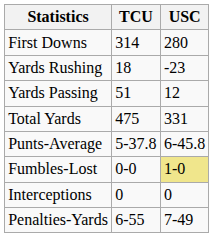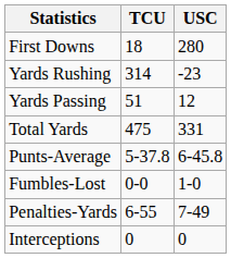 <table class="wikitable">
 <tr>
 <th>Statistics</th>
 <th>TCU</th>
 <th>USC</th>
 </tr>
 <tr>
 <td>First Downs</td>
-<td>314</td>
+<td>18</td>
 <td>280</td>
 </tr>
 <tr>
 <td>Yards Rushing</td>
-<td>18</td>
+<td>314</td>
 <td>-23</td>
 </tr>
 <tr>
 <td>Yards Passing</td>
 <td>51</td>
 <td>12</td>
 </tr>
 <tr>
 <td>Total Yards</td>
 <td>475</td>
 <td>331</td>
 </tr>
 <tr>
 <td>Punts-Average</td>
 <td>5-37.8</td>
 <td>6-45.8</td>
 </tr>
 <tr>
 <td>Fumbles-Lost</td>
 <td>0-0</td>
-<td style="background: khaki;">1-0</td>
+<td>1-0</td>
+</tr>
+<tr>
+<td>Penalties-Yards</td>
+<td>6-55</td>
+<td>7-49</td>
 </tr>
 <tr>
 <td>Interceptions</td>
 <td>0</td>
 <td>0</td>
 </tr>
 <tr>
-<td>Penalties-Yards</td>
-<td>6-55</td>
-<td>7-49</td>
-</tr>
-<tr>
 </tr>
 </table>
